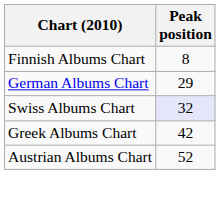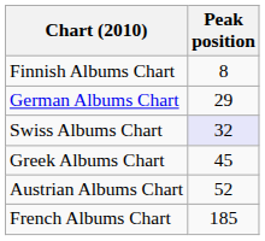 <table class="wikitable">
 <tr>
 <th>Chart (2010)</th>
 <th>Peak<br>position</th>
 </tr>
 <tr>
 <td>Finnish Albums Chart</td>
 <td style="text-align:center;">8 </td>
 </tr>
 <tr>
 <td><a href='#'>German Albums Chart</a></td>
 <td style="text-align:center;">29</td>
 </tr>
 <tr>
 <td>Swiss Albums Chart</td>
 <td style="background: lavender; text-align:center;">32 </td>
 </tr>
 <tr>
 <td>Greek Albums Chart</td>
-<td style="text-align:center;">42 </td>
+<td style="text-align:center;">45 </td>
 </tr>
 <tr>
 <td>Austrian Albums Chart</td>
 <td style="text-align:center;">52 </td>
 </tr>
+<tr>
+<td>French Albums Chart</td>
+<td style="text-align:center;">185 </td>
+</tr>
 </table>
